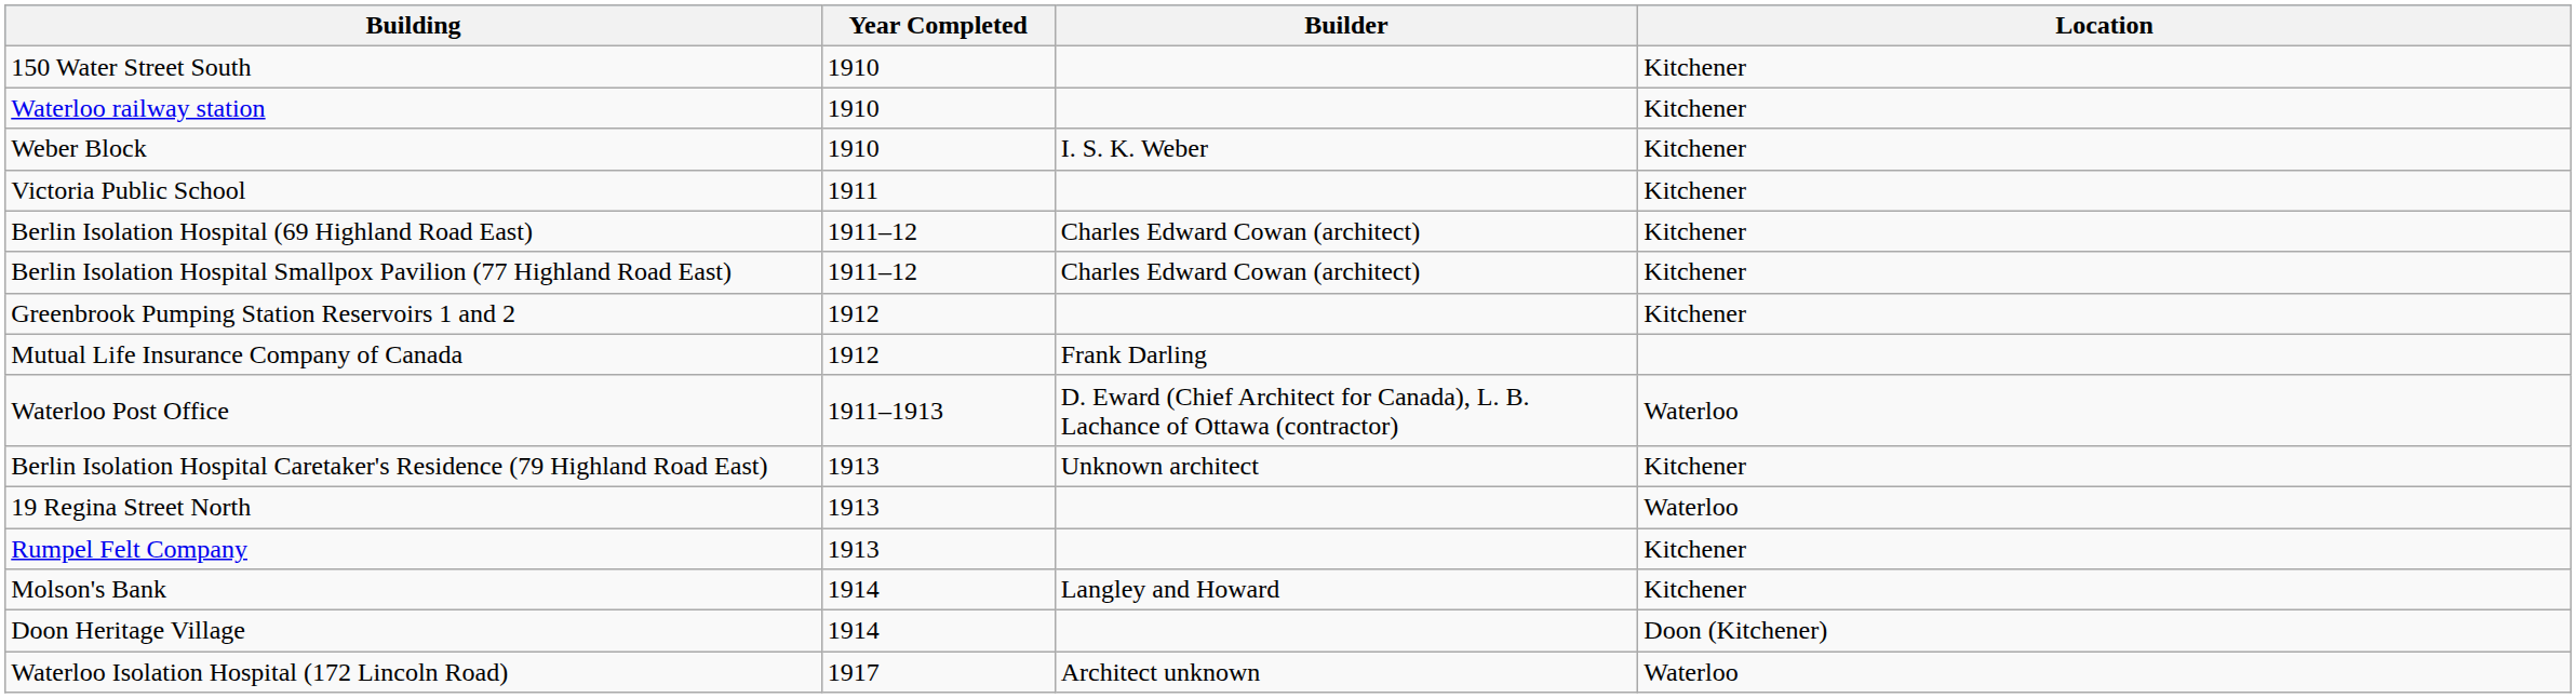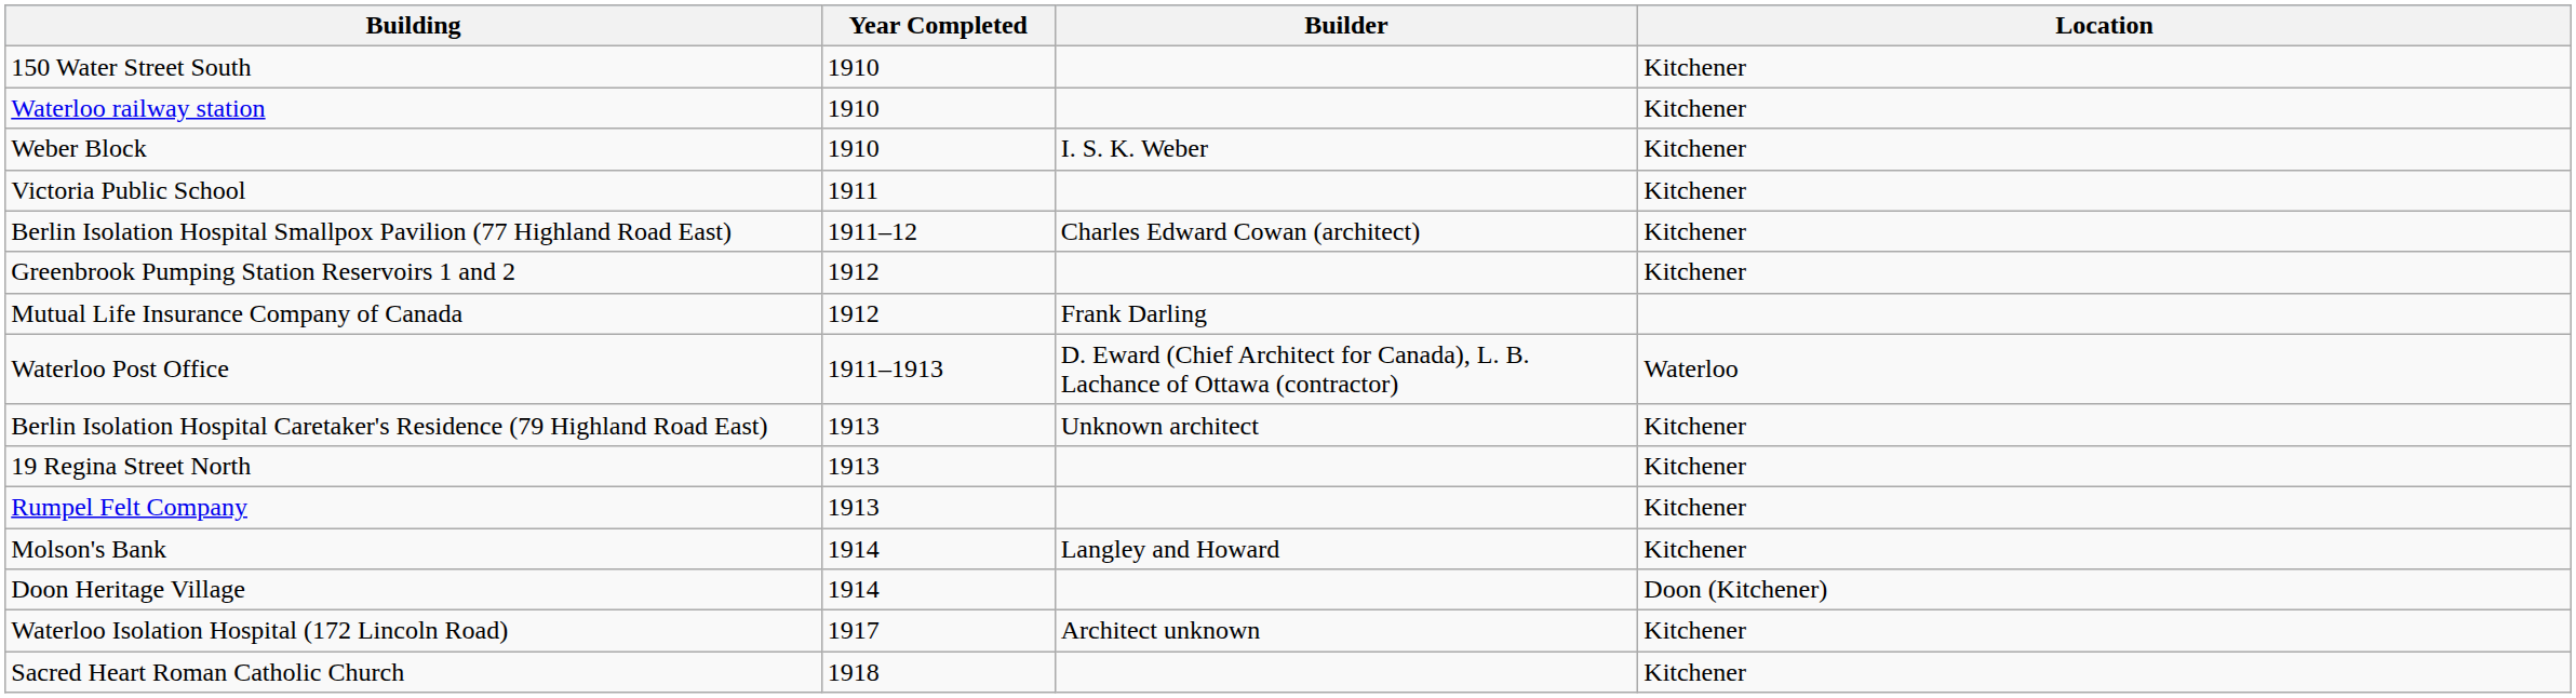 <table class="wikitable" style="margin:1em auto;">
 <tr bgcolor="lightblue">
 <th width=28%>Building</th>
 <th width=8%>Year Completed</th>
 <th width=20%>Builder</th>
 <th width=32%>Location</th>
 </tr>
 <tr>
 <td>150 Water Street South</td>
 <td>1910</td>
 <td></td>
 <td>Kitchener</td>
 </tr>
 <tr>
 <td><a href='#'>Waterloo railway station</a></td>
 <td>1910</td>
 <td></td>
 <td>Kitchener</td>
 </tr>
 <tr>
 <td>Weber Block</td>
 <td>1910</td>
 <td>I. S. K. Weber</td>
 <td>Kitchener</td>
 </tr>
 <tr>
 <td>Victoria Public School</td>
 <td>1911</td>
 <td></td>
-<td>Kitchener</td>
-</tr>
-<tr>
-<td>Berlin Isolation Hospital (69 Highland Road East)</td>
-<td>1911–12</td>
-<td>Charles Edward Cowan (architect)</td>
 <td>Kitchener</td>
 </tr>
 <tr>
 <td>Berlin Isolation Hospital Smallpox Pavilion (77 Highland Road East)</td>
 <td>1911–12</td>
 <td>Charles Edward Cowan (architect)</td>
 <td>Kitchener</td>
 </tr>
 <tr>
 <td>Greenbrook Pumping Station Reservoirs 1 and 2</td>
 <td>1912</td>
 <td></td>
 <td>Kitchener</td>
 </tr>
 <tr>
 <td>Mutual Life Insurance Company of Canada</td>
 <td>1912</td>
 <td>Frank Darling</td>
 <td></td>
 </tr>
 <tr>
 <td>Waterloo Post Office</td>
 <td>1911–1913</td>
 <td>D. Eward (Chief Architect for Canada), L. B. Lachance of Ottawa (contractor)</td>
 <td>Waterloo</td>
 </tr>
 <tr>
 <td>Berlin Isolation Hospital Caretaker's Residence (79 Highland Road East)</td>
 <td>1913</td>
 <td>Unknown architect</td>
 <td>Kitchener</td>
 </tr>
 <tr>
 <td>19 Regina Street North</td>
 <td>1913</td>
 <td></td>
-<td>Waterloo</td>
+<td>Kitchener</td>
 </tr>
 <tr>
 <td><a href='#'>Rumpel Felt Company</a></td>
 <td>1913</td>
 <td></td>
 <td>Kitchener</td>
 </tr>
 <tr>
 <td>Molson's Bank</td>
 <td>1914</td>
 <td>Langley and Howard</td>
 <td>Kitchener</td>
 </tr>
 <tr>
 <td>Doon Heritage Village</td>
 <td>1914</td>
 <td></td>
 <td>Doon (Kitchener)</td>
 </tr>
 <tr>
 <td>Waterloo Isolation Hospital (172 Lincoln Road)</td>
 <td> 1917</td>
 <td>Architect unknown</td>
-<td>Waterloo</td>
+<td>Kitchener</td>
+</tr>
+<tr>
+<td>Sacred Heart Roman Catholic Church</td>
+<td>1918</td>
+<td></td>
+<td>Kitchener</td>
 </tr>
 </table>
